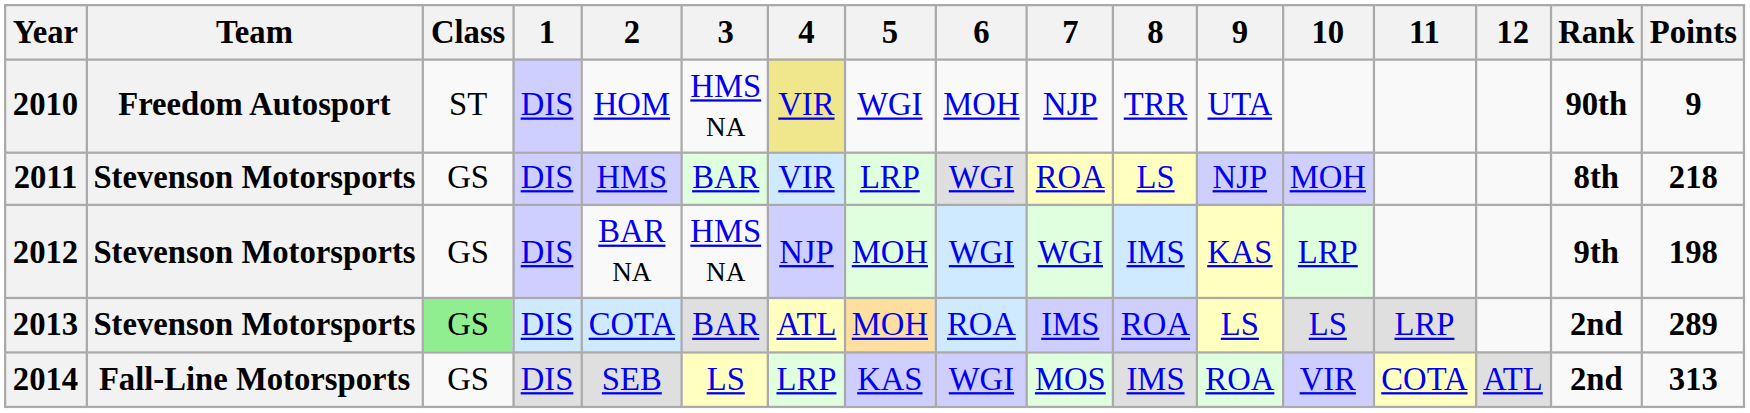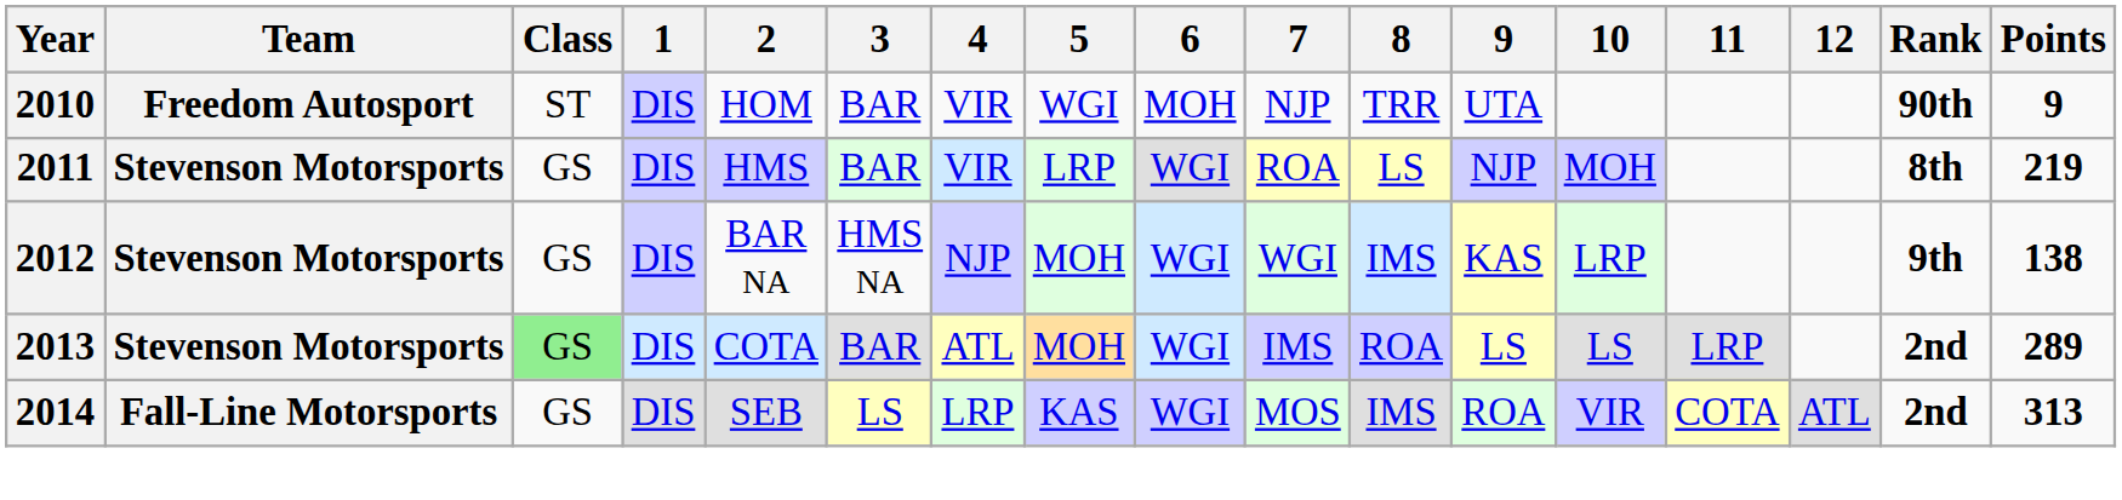 <table class="wikitable" style="text-align:center; font-size:90%">
 <tr>
 <th>Year</th>
 <th>Team</th>
 <th>Class</th>
 <th>1</th>
 <th>2</th>
 <th>3</th>
 <th>4</th>
 <th>5</th>
 <th>6</th>
 <th>7</th>
 <th>8</th>
 <th>9</th>
 <th>10</th>
 <th>11</th>
 <th>12</th>
 <th>Rank</th>
 <th>Points</th>
 </tr>
 <tr>
 <th>2010</th>
 <th>Freedom Autosport</th>
 <td>ST</td>
 <td style="background:#CFCFFF;"><a href='#'>DIS</a><br></td>
 <td><a href='#'>HOM</a><br></td>
-<td><a href='#'>HMS</a><br><small>NA</small></td>
-<td style="background: khaki;"><a href='#'>VIR</a><br></td>
+<td><a href='#'>BAR</a><br></td>
+<td><a href='#'>VIR</a><br></td>
 <td><a href='#'>WGI</a><br></td>
 <td><a href='#'>MOH</a><br></td>
 <td><a href='#'>NJP</a><br></td>
 <td><a href='#'>TRR</a><br></td>
 <td><a href='#'>UTA</a><br></td>
 <td></td>
 <td></td>
 <td></td>
 <td><strong>90th</strong></td>
 <td><strong>9</strong></td>
 </tr>
 <tr>
 <th>2011</th>
 <th>Stevenson Motorsports</th>
 <td>GS</td>
 <td style="background:#CFCFFF;"><a href='#'>DIS</a><br></td>
 <td style="background:#CFCFFF;"><a href='#'>HMS</a><br></td>
 <td style="background:#DFFFDF;"><a href='#'>BAR</a><br></td>
 <td style="background:#CFEAFF;"><a href='#'>VIR</a><br></td>
 <td style="background:#DFFFDF;"><a href='#'>LRP</a><br></td>
 <td style="background:#DFDFDF;"><a href='#'>WGI</a><br></td>
 <td style="background:#FFFFBF;"><a href='#'>ROA</a><br></td>
 <td style="background:#FFFFBF;"><a href='#'>LS</a><br></td>
 <td style="background:#CFCFFF;"><a href='#'>NJP</a><br></td>
 <td style="background:#CFCFFF;"><a href='#'>MOH</a><br></td>
 <td></td>
 <td></td>
 <td><strong>8th</strong></td>
-<td><strong>218</strong></td>
+<td><strong>219</strong></td>
 </tr>
 <tr>
 <th>2012</th>
 <th>Stevenson Motorsports</th>
 <td>GS</td>
 <td style="background:#CFCFFF;"><a href='#'>DIS</a><br></td>
 <td><a href='#'>BAR</a><br><small>NA</small></td>
 <td><a href='#'>HMS</a><br><small>NA</small></td>
 <td style="background:#CFCFFF;"><a href='#'>NJP</a><br></td>
 <td style="background:#DFFFDF;"><a href='#'>MOH</a><br></td>
 <td style="background:#CFEAFF;"><a href='#'>WGI</a><br></td>
 <td style="background:#DFFFDF;"><a href='#'>WGI</a><br></td>
 <td style="background:#CFEAFF;"><a href='#'>IMS</a><br></td>
 <td style="background:#FFFFBF;"><a href='#'>KAS</a><br></td>
 <td style="background:#DFFFDF;"><a href='#'>LRP</a><br></td>
 <td></td>
 <td></td>
 <td><strong>9th</strong></td>
-<td><strong>198</strong></td>
+<td><strong>138</strong></td>
 </tr>
 <tr>
 <th>2013</th>
 <th>Stevenson Motorsports</th>
 <td style="background: lightgreen;">GS</td>
 <td style="background:#CFEAFF;"><a href='#'>DIS</a><br></td>
 <td style="background:#CFEAFF;"><a href='#'>COTA</a><br></td>
 <td style="background:#DFDFDF;"><a href='#'>BAR</a><br></td>
 <td style="background:#FFFFBF;"><a href='#'>ATL</a><br></td>
 <td style="background:#FFDF9F;"><a href='#'>MOH</a><br></td>
-<td style="background:#CFEAFF;"><a href='#'>ROA</a><br></td>
+<td style="background:#CFEAFF;"><a href='#'>WGI</a><br></td>
 <td style="background:#CFCFFF;"><a href='#'>IMS</a><br></td>
 <td style="background:#CFCFFF;"><a href='#'>ROA</a><br></td>
 <td style="background:#FFFFBF;"><a href='#'>LS</a><br></td>
 <td style="background:#DFDFDF;"><a href='#'>LS</a><br></td>
 <td style="background:#DFDFDF;"><a href='#'>LRP</a><br></td>
 <td></td>
 <td><strong>2nd</strong></td>
 <td><strong>289</strong></td>
 </tr>
 <tr>
 <th>2014</th>
 <th>Fall-Line Motorsports</th>
 <td>GS</td>
 <td style="background:#DFDFDF;"><a href='#'>DIS</a><br></td>
 <td style="background:#DFDFDF;"><a href='#'>SEB</a><br></td>
 <td style="background:#FFFFBF;"><a href='#'>LS</a><br></td>
 <td style="background:#DFFFDF;"><a href='#'>LRP</a><br></td>
 <td style="background:#CFCFFF;"><a href='#'>KAS</a><br></td>
 <td style="background:#CFCFFF;"><a href='#'>WGI</a><br></td>
 <td style="background:#DFFFDF;"><a href='#'>MOS</a><br></td>
 <td style="background:#DFDFDF;"><a href='#'>IMS</a><br></td>
 <td style="background:#DFFFDF;"><a href='#'>ROA</a><br></td>
 <td style="background:#CFCFFF;"><a href='#'>VIR</a><br></td>
 <td style="background:#FFFFBF;"><a href='#'>COTA</a><br></td>
 <td style="background:#DFDFDF;"><a href='#'>ATL</a><br></td>
 <td><strong>2nd</strong></td>
 <td><strong>313</strong></td>
 </tr>
 </table>
